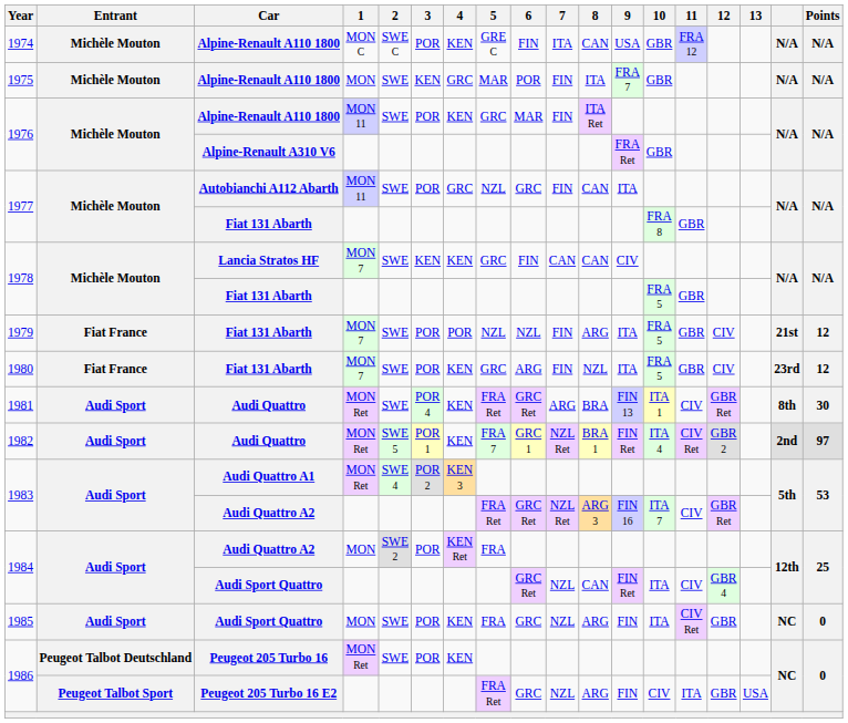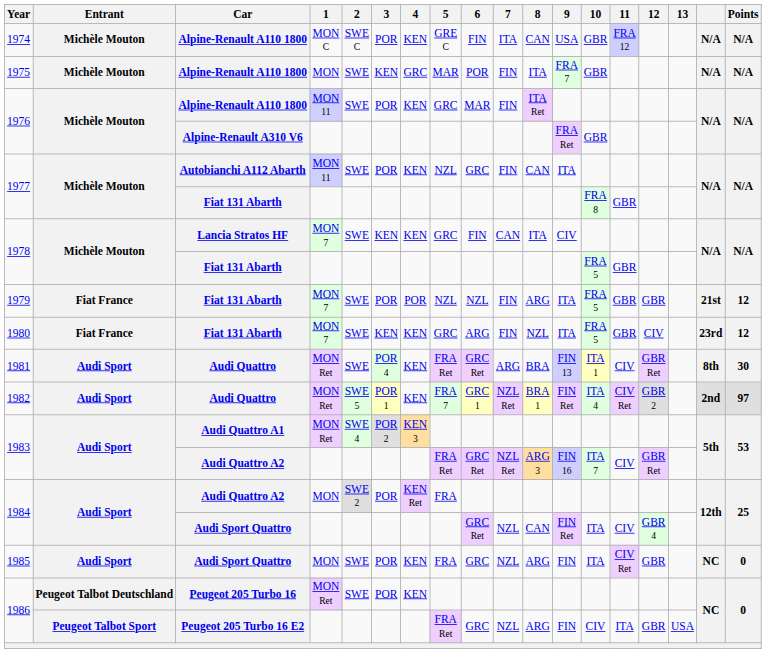 <table class="wikitable" style="text-align:center; font-size:90%">
 <tr>
 <th scope="col">Year</th>
 <th scope="col">Entrant</th>
 <th scope="col">Car</th>
 <th scope="col">1</th>
 <th scope="col">2</th>
 <th scope="col">3</th>
 <th scope="col">4</th>
 <th scope="col">5</th>
 <th scope="col">6</th>
 <th scope="col">7</th>
 <th scope="col">8</th>
 <th scope="col">9</th>
 <th scope="col">10</th>
 <th scope="col">11</th>
 <th scope="col">12</th>
 <th scope="col">13</th>
 <th scope="col"></th>
 <th scope="col">Points</th>
 </tr>
 <tr>
 <td><a href='#'>1974</a></td>
 <th>Michèle Mouton</th>
 <th><a href='#'>Alpine-Renault A110 1800</a></th>
 <td><a href='#'>MON</a><br><small>C</small></td>
 <td><a href='#'>SWE</a><br><small>C</small></td>
 <td><a href='#'>POR</a></td>
 <td><a href='#'>KEN</a></td>
 <td><a href='#'>GRE</a><br><small>C</small></td>
 <td><a href='#'>FIN</a></td>
 <td><a href='#'>ITA</a></td>
 <td><a href='#'>CAN</a></td>
 <td><a href='#'>USA</a></td>
 <td><a href='#'>GBR</a></td>
 <td style="background:#CFCFFF;"><a href='#'>FRA</a><br><small>12</small></td>
 <td></td>
 <td></td>
 <th>N/A<br></th>
 <th>N/A</th>
 </tr>
 <tr>
 <td><a href='#'>1975</a></td>
 <th>Michèle Mouton</th>
 <th><a href='#'>Alpine-Renault A110 1800</a></th>
 <td><a href='#'>MON</a></td>
 <td><a href='#'>SWE</a></td>
 <td><a href='#'>KEN</a></td>
 <td><a href='#'>GRC</a></td>
 <td><a href='#'>MAR</a></td>
 <td><a href='#'>POR</a></td>
 <td><a href='#'>FIN</a></td>
 <td><a href='#'>ITA</a></td>
 <td style="background:#DFFFDF;"><a href='#'>FRA</a><br><small>7</small></td>
 <td><a href='#'>GBR</a></td>
 <td></td>
 <td></td>
 <td></td>
 <th>N/A<br></th>
 <th>N/A</th>
 </tr>
 <tr>
 <td rowspan="2"><a href='#'>1976</a></td>
 <th rowspan="2">Michèle Mouton</th>
 <th><a href='#'>Alpine-Renault A110 1800</a></th>
 <td style="background:#CFCFFF;"><a href='#'>MON</a><br><small>11</small></td>
 <td><a href='#'>SWE</a></td>
 <td><a href='#'>POR</a></td>
 <td><a href='#'>KEN</a></td>
 <td><a href='#'>GRC</a></td>
 <td><a href='#'>MAR</a></td>
 <td><a href='#'>FIN</a></td>
 <td style="background:#EFCFFF;"><a href='#'>ITA</a><br><small>Ret</small></td>
 <td></td>
 <td></td>
 <td></td>
 <td></td>
 <td></td>
 <th rowspan="2">N/A<br></th>
 <th rowspan="2">N/A</th>
 </tr>
 <tr>
 <th><a href='#'>Alpine-Renault A310 V6</a></th>
 <td></td>
 <td></td>
 <td></td>
 <td></td>
 <td></td>
 <td></td>
 <td></td>
 <td></td>
 <td style="background:#EFCFFF;"><a href='#'>FRA</a><br><small>Ret</small></td>
 <td><a href='#'>GBR</a></td>
 <td></td>
 <td></td>
 <td></td>
 </tr>
 <tr>
 <td rowspan="2"><a href='#'>1977</a></td>
 <th rowspan="2">Michèle Mouton</th>
 <th><a href='#'>Autobianchi A112 Abarth</a></th>
 <td style="background:#CFCFFF;"><a href='#'>MON</a><br><small>11</small></td>
 <td><a href='#'>SWE</a></td>
 <td><a href='#'>POR</a></td>
-<td><a href='#'>GRC</a></td>
+<td><a href='#'>KEN</a></td>
 <td><a href='#'>NZL</a></td>
 <td><a href='#'>GRC</a></td>
 <td><a href='#'>FIN</a></td>
 <td><a href='#'>CAN</a></td>
 <td><a href='#'>ITA</a></td>
 <td></td>
 <td></td>
 <td></td>
 <td></td>
 <th rowspan="2">N/A<br></th>
 <th rowspan="2">N/A</th>
 </tr>
 <tr>
 <th><a href='#'>Fiat 131 Abarth</a></th>
 <td></td>
 <td></td>
 <td></td>
 <td></td>
 <td></td>
 <td></td>
 <td></td>
 <td></td>
 <td></td>
 <td style="background:#DFFFDF;"><a href='#'>FRA</a><br><small>8</small></td>
 <td><a href='#'>GBR</a></td>
 <td></td>
 <td></td>
 </tr>
 <tr>
 <td rowspan="2"><a href='#'>1978</a></td>
 <th rowspan="2">Michèle Mouton</th>
 <th><a href='#'>Lancia Stratos HF</a></th>
 <td style="background:#DFFFDF;"><a href='#'>MON</a><br><small>7</small></td>
 <td><a href='#'>SWE</a></td>
 <td><a href='#'>KEN</a></td>
 <td><a href='#'>KEN</a></td>
 <td><a href='#'>GRC</a></td>
 <td><a href='#'>FIN</a></td>
 <td><a href='#'>CAN</a></td>
-<td><a href='#'>CAN</a></td>
+<td><a href='#'>ITA</a></td>
 <td><a href='#'>CIV</a></td>
 <td></td>
 <td></td>
 <td></td>
 <td></td>
 <th rowspan="2">N/A<br></th>
 <th rowspan="2">N/A</th>
 </tr>
 <tr>
 <th><a href='#'>Fiat 131 Abarth</a></th>
 <td></td>
 <td></td>
 <td></td>
 <td></td>
 <td></td>
 <td></td>
 <td></td>
 <td></td>
 <td></td>
 <td style="background:#DFFFDF;"><a href='#'>FRA</a><br><small>5</small></td>
 <td><a href='#'>GBR</a></td>
 <td></td>
 <td></td>
 </tr>
 <tr>
 <td><a href='#'>1979</a></td>
 <th>Fiat France</th>
 <th><a href='#'>Fiat 131 Abarth</a></th>
 <td style="background:#DFFFDF;"><a href='#'>MON</a><br><small>7</small></td>
 <td><a href='#'>SWE</a></td>
 <td><a href='#'>POR</a></td>
 <td><a href='#'>POR</a></td>
 <td><a href='#'>NZL</a></td>
 <td><a href='#'>NZL</a></td>
 <td><a href='#'>FIN</a></td>
 <td><a href='#'>ARG</a></td>
 <td><a href='#'>ITA</a></td>
 <td style="background:#DFFFDF;"><a href='#'>FRA</a><br><small>5</small></td>
 <td><a href='#'>GBR</a></td>
-<td><a href='#'>CIV</a></td>
+<td><a href='#'>GBR</a></td>
 <td></td>
 <th>21st</th>
 <th>12</th>
 </tr>
 <tr>
 <td><a href='#'>1980</a></td>
 <th>Fiat France</th>
 <th><a href='#'>Fiat 131 Abarth</a></th>
 <td style="background:#DFFFDF;"><a href='#'>MON</a><br><small>7</small></td>
 <td><a href='#'>SWE</a></td>
-<td><a href='#'>POR</a></td>
+<td><a href='#'>KEN</a></td>
 <td><a href='#'>KEN</a></td>
 <td><a href='#'>GRC</a></td>
 <td><a href='#'>ARG</a></td>
 <td><a href='#'>FIN</a></td>
 <td><a href='#'>NZL</a></td>
 <td><a href='#'>ITA</a></td>
 <td style="background:#DFFFDF;"><a href='#'>FRA</a><br><small>5</small></td>
 <td><a href='#'>GBR</a></td>
 <td><a href='#'>CIV</a></td>
 <td></td>
 <th>23rd</th>
 <th>12</th>
 </tr>
 <tr>
 <td><a href='#'>1981</a></td>
 <th><a href='#'>Audi Sport</a></th>
 <th><a href='#'>Audi Quattro</a></th>
 <td style="background:#EFCFFF;"><a href='#'>MON</a><br><small>Ret</small></td>
 <td><a href='#'>SWE</a></td>
 <td style="background:#DFFFDF;"><a href='#'>POR</a><br><small>4</small></td>
 <td><a href='#'>KEN</a></td>
 <td style="background:#EFCFFF;"><a href='#'>FRA</a><br><small>Ret</small></td>
 <td style="background:#EFCFFF;"><a href='#'>GRC</a><br><small>Ret</small></td>
 <td><a href='#'>ARG</a></td>
 <td><a href='#'>BRA</a></td>
 <td style="background:#CFCFFF;"><a href='#'>FIN</a><br><small>13</small></td>
 <td style="background:#FFFFBF;"><a href='#'>ITA</a><br><small>1</small></td>
 <td><a href='#'>CIV</a></td>
 <td style="background:#EFCFFF;"><a href='#'>GBR</a><br><small>Ret</small></td>
 <td></td>
 <th>8th</th>
 <th>30</th>
 </tr>
 <tr>
 <td><a href='#'>1982</a></td>
 <th><a href='#'>Audi Sport</a></th>
 <th><a href='#'>Audi Quattro</a></th>
 <td style="background:#EFCFFF;"><a href='#'>MON</a><br><small>Ret</small></td>
 <td style="background:#DFFFDF;"><a href='#'>SWE</a><br><small>5</small></td>
 <td style="background:#FFFFBF;"><a href='#'>POR</a><br><small>1</small></td>
 <td><a href='#'>KEN</a></td>
 <td style="background:#DFFFDF;"><a href='#'>FRA</a><br><small>7</small></td>
 <td style="background:#FFFFBF;"><a href='#'>GRC</a><br><small>1</small></td>
 <td style="background:#EFCFFF;"><a href='#'>NZL</a><br><small>Ret</small></td>
 <td style="background:#FFFFBF;"><a href='#'>BRA</a><br><small>1</small></td>
 <td style="background:#EFCFFF;"><a href='#'>FIN</a><br><small>Ret</small></td>
 <td style="background:#DFFFDF;"><a href='#'>ITA</a><br><small>4</small></td>
 <td style="background:#EFCFFF;"><a href='#'>CIV</a><br><small>Ret</small></td>
 <td style="background:#DFDFDF;"><a href='#'>GBR</a><br><small>2</small></td>
 <td></td>
 <td style="background:#DFDFDF;"><strong>2nd</strong></td>
 <td style="background:#DFDFDF;"><strong>97</strong></td>
 </tr>
 <tr>
 <td rowspan="2"><a href='#'>1983</a></td>
 <th rowspan="2"><a href='#'>Audi Sport</a></th>
 <th><a href='#'>Audi Quattro A1</a></th>
 <td style="background:#EFCFFF;"><a href='#'>MON</a><br><small>Ret</small></td>
 <td style="background:#DFFFDF;"><a href='#'>SWE</a><br><small>4</small></td>
 <td style="background:#DFDFDF;"><a href='#'>POR</a><br><small>2</small></td>
 <td style="background:#FFDF9F;"><a href='#'>KEN</a><br><small>3</small></td>
 <td></td>
 <td></td>
 <td></td>
 <td></td>
 <td></td>
 <td></td>
 <td></td>
 <td></td>
 <td></td>
 <th rowspan="2">5th</th>
 <th rowspan="2">53</th>
 </tr>
 <tr>
 <th><a href='#'>Audi Quattro A2</a></th>
 <td></td>
 <td></td>
 <td></td>
 <td></td>
 <td style="background:#EFCFFF;"><a href='#'>FRA</a><br><small>Ret</small></td>
 <td style="background:#EFCFFF;"><a href='#'>GRC</a><br><small>Ret</small></td>
 <td style="background:#EFCFFF;"><a href='#'>NZL</a><br><small>Ret</small></td>
 <td style="background:#FFDF9F;"><a href='#'>ARG</a><br><small>3</small></td>
 <td style="background:#CFCFFF;"><a href='#'>FIN</a><br><small>16</small></td>
 <td style="background:#DFFFDF;"><a href='#'>ITA</a><br><small>7</small></td>
 <td><a href='#'>CIV</a></td>
 <td style="background:#EFCFFF;"><a href='#'>GBR</a><br><small>Ret</small></td>
 <td></td>
 </tr>
 <tr>
 <td rowspan="2"><a href='#'>1984</a></td>
 <th rowspan="2"><a href='#'>Audi Sport</a></th>
 <th><a href='#'>Audi Quattro A2</a></th>
 <td><a href='#'>MON</a></td>
 <td style="background:#DFDFDF;"><a href='#'>SWE</a><br><small>2</small></td>
 <td><a href='#'>POR</a></td>
 <td style="background:#EFCFFF;"><a href='#'>KEN</a><br><small>Ret</small></td>
 <td><a href='#'>FRA</a></td>
 <td></td>
 <td></td>
 <td></td>
 <td></td>
 <td></td>
 <td></td>
 <td></td>
 <td></td>
 <th rowspan="2">12th</th>
 <th rowspan="2">25</th>
 </tr>
 <tr>
 <th><a href='#'>Audi Sport Quattro</a></th>
 <td></td>
 <td></td>
 <td></td>
 <td></td>
 <td></td>
 <td style="background:#EFCFFF;"><a href='#'>GRC</a><br><small>Ret</small></td>
 <td><a href='#'>NZL</a></td>
 <td><a href='#'>CAN</a></td>
 <td style="background:#EFCFFF;"><a href='#'>FIN</a><br><small>Ret</small></td>
 <td><a href='#'>ITA</a></td>
 <td><a href='#'>CIV</a></td>
 <td style="background:#DFFFDF;"><a href='#'>GBR</a><br><small>4</small></td>
 <td></td>
 </tr>
 <tr>
 <td><a href='#'>1985</a></td>
 <th><a href='#'>Audi Sport</a></th>
 <th><a href='#'>Audi Sport Quattro</a></th>
 <td><a href='#'>MON</a></td>
 <td><a href='#'>SWE</a></td>
 <td><a href='#'>POR</a></td>
 <td><a href='#'>KEN</a></td>
 <td><a href='#'>FRA</a></td>
 <td><a href='#'>GRC</a></td>
 <td><a href='#'>NZL</a></td>
 <td><a href='#'>ARG</a></td>
 <td><a href='#'>FIN</a></td>
 <td><a href='#'>ITA</a></td>
 <td style="background:#EFCFFF;"><a href='#'>CIV</a><br><small>Ret</small></td>
 <td><a href='#'>GBR</a></td>
 <td></td>
 <th>NC</th>
 <th>0</th>
 </tr>
 <tr>
 <td rowspan="2"><a href='#'>1986</a></td>
 <th>Peugeot Talbot Deutschland</th>
 <th><a href='#'>Peugeot 205 Turbo 16</a></th>
 <td style="background:#EFCFFF;"><a href='#'>MON</a><br><small>Ret</small></td>
 <td><a href='#'>SWE</a></td>
 <td><a href='#'>POR</a></td>
 <td><a href='#'>KEN</a></td>
 <td></td>
 <td></td>
 <td></td>
 <td></td>
 <td></td>
 <td></td>
 <td></td>
 <td></td>
 <td></td>
 <th rowspan="2">NC</th>
 <th rowspan="2">0</th>
 </tr>
 <tr>
 <th><a href='#'>Peugeot Talbot Sport</a></th>
 <th><a href='#'>Peugeot 205 Turbo 16 E2</a></th>
 <td></td>
 <td></td>
 <td></td>
 <td></td>
 <td style="background:#EFCFFF;"><a href='#'>FRA</a><br><small>Ret</small></td>
 <td><a href='#'>GRC</a></td>
 <td><a href='#'>NZL</a></td>
 <td><a href='#'>ARG</a></td>
 <td><a href='#'>FIN</a></td>
 <td><a href='#'>CIV</a></td>
 <td><a href='#'>ITA</a></td>
 <td><a href='#'>GBR</a></td>
 <td><a href='#'>USA</a></td>
 </tr>
 <tr>
 <th colspan="18"></th>
 </tr>
 </table>
